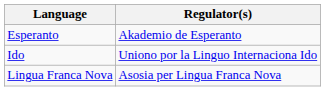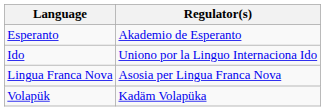 <table class="wikitable">
 <tr>
 <th scope="col">Language</th>
 <th scope="col">Regulator(s)</th>
 </tr>
 <tr>
 <td><a href='#'>Esperanto</a></td>
 <td><a href='#'>Akademio de Esperanto</a></td>
 </tr>
 <tr>
 <td><a href='#'>Ido</a></td>
 <td><a href='#'>Uniono por la Linguo Internaciona Ido</a></td>
 </tr>
 <tr>
 <td><a href='#'>Lingua Franca Nova</a></td>
 <td><a href='#'>Asosia per Lingua Franca Nova</a></td>
 </tr>
+<tr>
+<td><a href='#'>Volapük</a></td>
+<td><a href='#'>Kadäm Volapüka</a></td>
+</tr>
 </table>
